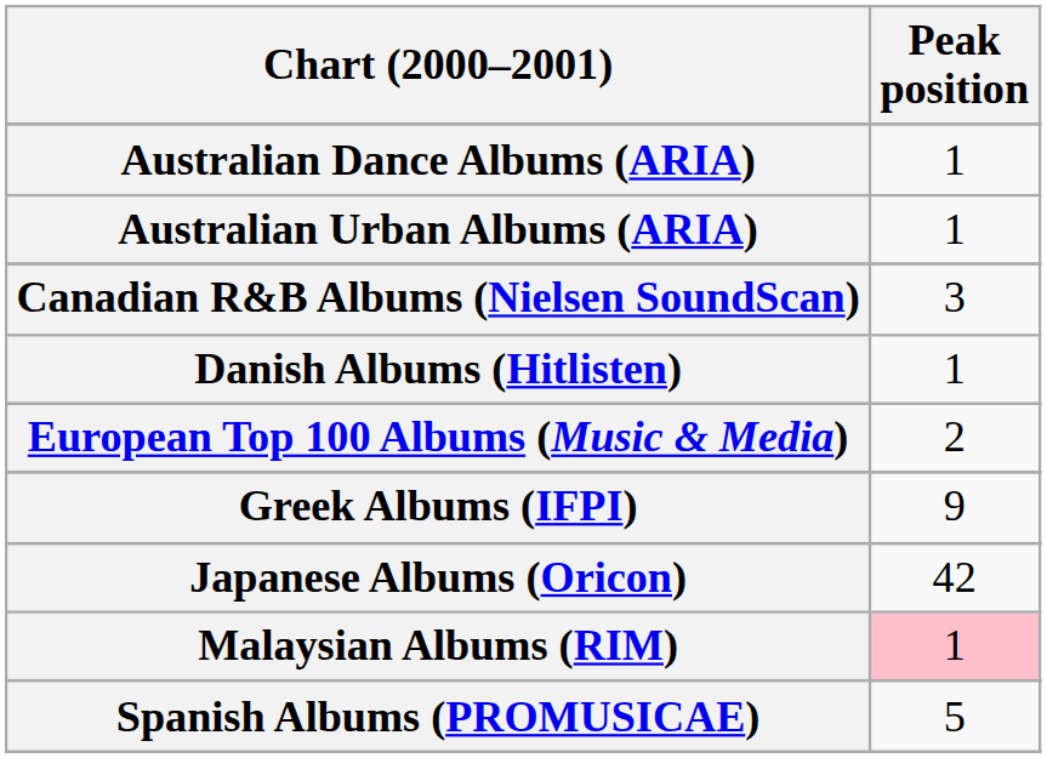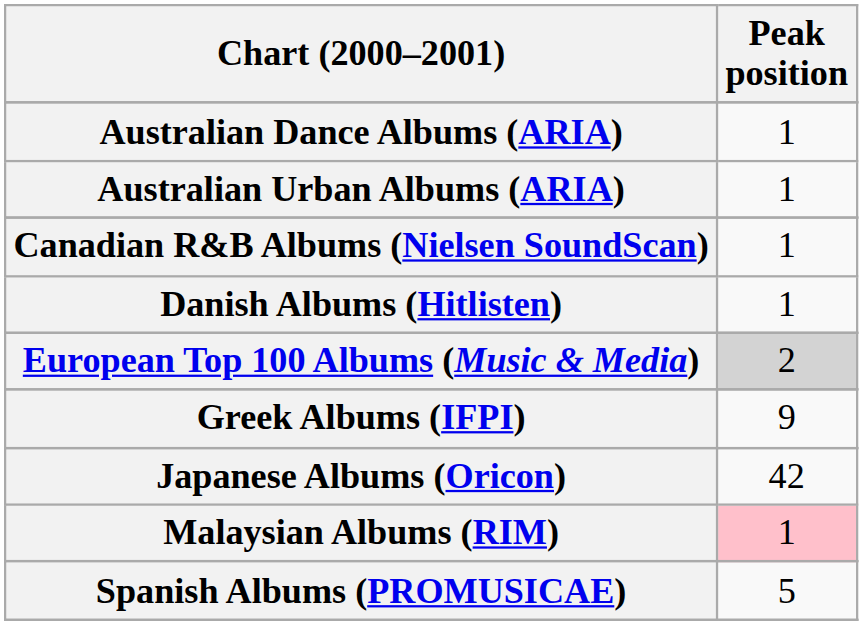 <table class="wikitable sortable plainrowheaders">
 <tr>
 <th scope="col">Chart (2000–2001)</th>
 <th scope="col">Peak<br>position</th>
 </tr>
 <tr>
 </tr>
 <tr>
 <th scope="row">Australian Dance Albums (<a href='#'>ARIA</a>)</th>
 <td align="center">1</td>
 </tr>
 <tr>
 <th scope="row">Australian Urban Albums (<a href='#'>ARIA</a>)</th>
 <td align="center">1</td>
 </tr>
 <tr>
 </tr>
 <tr>
 </tr>
 <tr>
 </tr>
 <tr>
 </tr>
 <tr>
 <th scope="row">Canadian R&B Albums (<a href='#'>Nielsen SoundScan</a>)</th>
-<td style="text-align:center;">3</td>
+<td style="text-align:center;">1</td>
 </tr>
 <tr>
 <th scope="row">Danish Albums (<a href='#'>Hitlisten</a>)</th>
 <td align="center">1</td>
 </tr>
 <tr>
 </tr>
 <tr>
 <th scope="row"><a href='#'>European Top 100 Albums</a> (<em><a href='#'>Music & Media</a></em>)</th>
-<td align="center">2</td>
+<td align="center" style="background: lightgrey;">2</td>
 </tr>
 <tr>
 </tr>
 <tr>
 </tr>
 <tr>
 </tr>
 <tr>
 <th scope="row">Greek Albums (<a href='#'>IFPI</a>)</th>
 <td style="text-align:center;">9</td>
 </tr>
 <tr>
 </tr>
 <tr>
 </tr>
 <tr>
 </tr>
 <tr>
 <th scope="row">Japanese Albums (<a href='#'>Oricon</a>)</th>
 <td align="center">42</td>
 </tr>
 <tr>
 <th scope="row">Malaysian Albums (<a href='#'>RIM</a>)</th>
 <td align="center" style="background: pink;">1</td>
 </tr>
 <tr>
 </tr>
 <tr>
 </tr>
 <tr>
 </tr>
 <tr>
 </tr>
 <tr>
 <th scope="row">Spanish Albums (<a href='#'>PROMUSICAE</a>)</th>
 <td align="center">5</td>
 </tr>
 <tr>
 </tr>
 <tr>
 </tr>
 <tr>
 </tr>
 <tr>
 </tr>
 <tr>
 </tr>
 <tr>
 </tr>
 </table>
